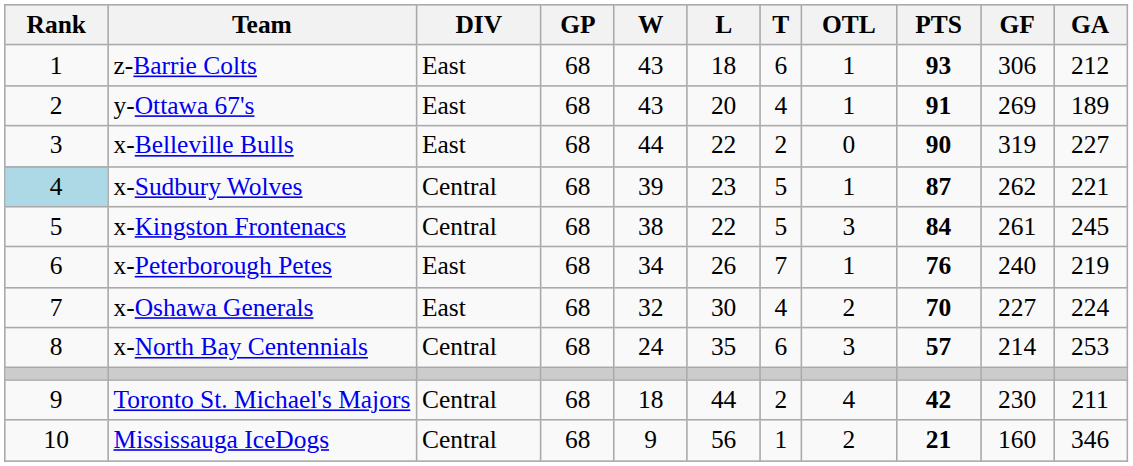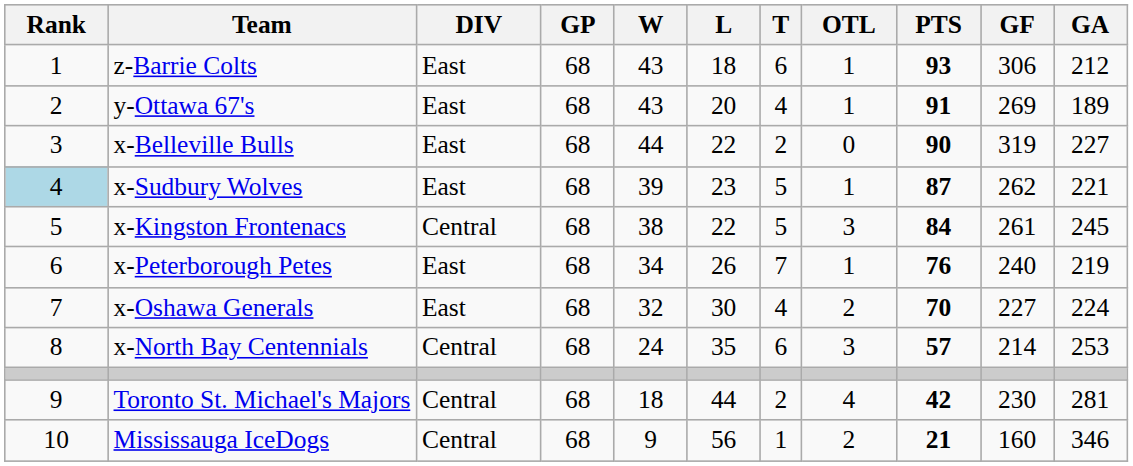 <table class="wikitable sortable" style="text-align:center">
 <tr>
 <th>Rank</th>
 <th width="27.5%">Team</th>
 <th>DIV</th>
 <th width="6.5%">GP</th>
 <th width="6.5%">W</th>
 <th width="6.5%">L</th>
 <th>T</th>
 <th>OTL</th>
 <th>PTS</th>
 <th width="6.5%">GF</th>
 <th width="6.5%">GA</th>
 </tr>
 <tr>
 <td>1</td>
 <td align=left>z-<a href='#'>Barrie Colts</a></td>
 <td align=left>East</td>
 <td>68</td>
 <td>43</td>
 <td>18</td>
 <td>6</td>
 <td>1</td>
 <td><strong>93</strong></td>
 <td>306</td>
 <td>212</td>
 </tr>
 <tr>
 <td>2</td>
 <td align=left>y-<a href='#'>Ottawa 67's</a></td>
 <td align=left>East</td>
 <td>68</td>
 <td>43</td>
 <td>20</td>
 <td>4</td>
 <td>1</td>
 <td><strong>91</strong></td>
 <td>269</td>
 <td>189</td>
 </tr>
 <tr>
 <td>3</td>
 <td align=left>x-<a href='#'>Belleville Bulls</a></td>
 <td align=left>East</td>
 <td>68</td>
 <td>44</td>
 <td>22</td>
 <td>2</td>
 <td>0</td>
 <td><strong>90</strong></td>
 <td>319</td>
 <td>227</td>
 </tr>
 <tr>
 <td style="background: lightblue;">4</td>
 <td align=left>x-<a href='#'>Sudbury Wolves</a></td>
-<td align=left>Central</td>
+<td align=left>East</td>
 <td>68</td>
 <td>39</td>
 <td>23</td>
 <td>5</td>
 <td>1</td>
 <td><strong>87</strong></td>
 <td>262</td>
 <td>221</td>
 </tr>
 <tr>
 <td>5</td>
 <td align=left>x-<a href='#'>Kingston Frontenacs</a></td>
 <td align=left>Central</td>
 <td>68</td>
 <td>38</td>
 <td>22</td>
 <td>5</td>
 <td>3</td>
 <td><strong>84</strong></td>
 <td>261</td>
 <td>245</td>
 </tr>
 <tr>
 <td>6</td>
 <td align=left>x-<a href='#'>Peterborough Petes</a></td>
 <td align=left>East</td>
 <td>68</td>
 <td>34</td>
 <td>26</td>
 <td>7</td>
 <td>1</td>
 <td><strong>76</strong></td>
 <td>240</td>
 <td>219</td>
 </tr>
 <tr>
 <td>7</td>
 <td align=left>x-<a href='#'>Oshawa Generals</a></td>
 <td align=left>East</td>
 <td>68</td>
 <td>32</td>
 <td>30</td>
 <td>4</td>
 <td>2</td>
 <td><strong>70</strong></td>
 <td>227</td>
 <td>224</td>
 </tr>
 <tr>
 <td>8</td>
 <td align=left>x-<a href='#'>North Bay Centennials</a></td>
 <td align=left>Central</td>
 <td>68</td>
 <td>24</td>
 <td>35</td>
 <td>6</td>
 <td>3</td>
 <td><strong>57</strong></td>
 <td>214</td>
 <td>253</td>
 </tr>
 <tr style="background-color:#cccccc;">
 <td></td>
 <td></td>
 <td></td>
 <td></td>
 <td></td>
 <td></td>
 <td></td>
 <td></td>
 <td></td>
 <td></td>
 <td></td>
 </tr>
 <tr>
 <td>9</td>
 <td align=left><a href='#'>Toronto St. Michael's Majors</a></td>
 <td align=left>Central</td>
 <td>68</td>
 <td>18</td>
 <td>44</td>
 <td>2</td>
 <td>4</td>
 <td><strong>42</strong></td>
 <td>230</td>
-<td>211</td>
+<td>281</td>
 </tr>
 <tr>
 <td>10</td>
 <td align=left><a href='#'>Mississauga IceDogs</a></td>
 <td align=left>Central</td>
 <td>68</td>
 <td>9</td>
 <td>56</td>
 <td>1</td>
 <td>2</td>
 <td><strong>21</strong></td>
 <td>160</td>
 <td>346</td>
 </tr>
 </table>
